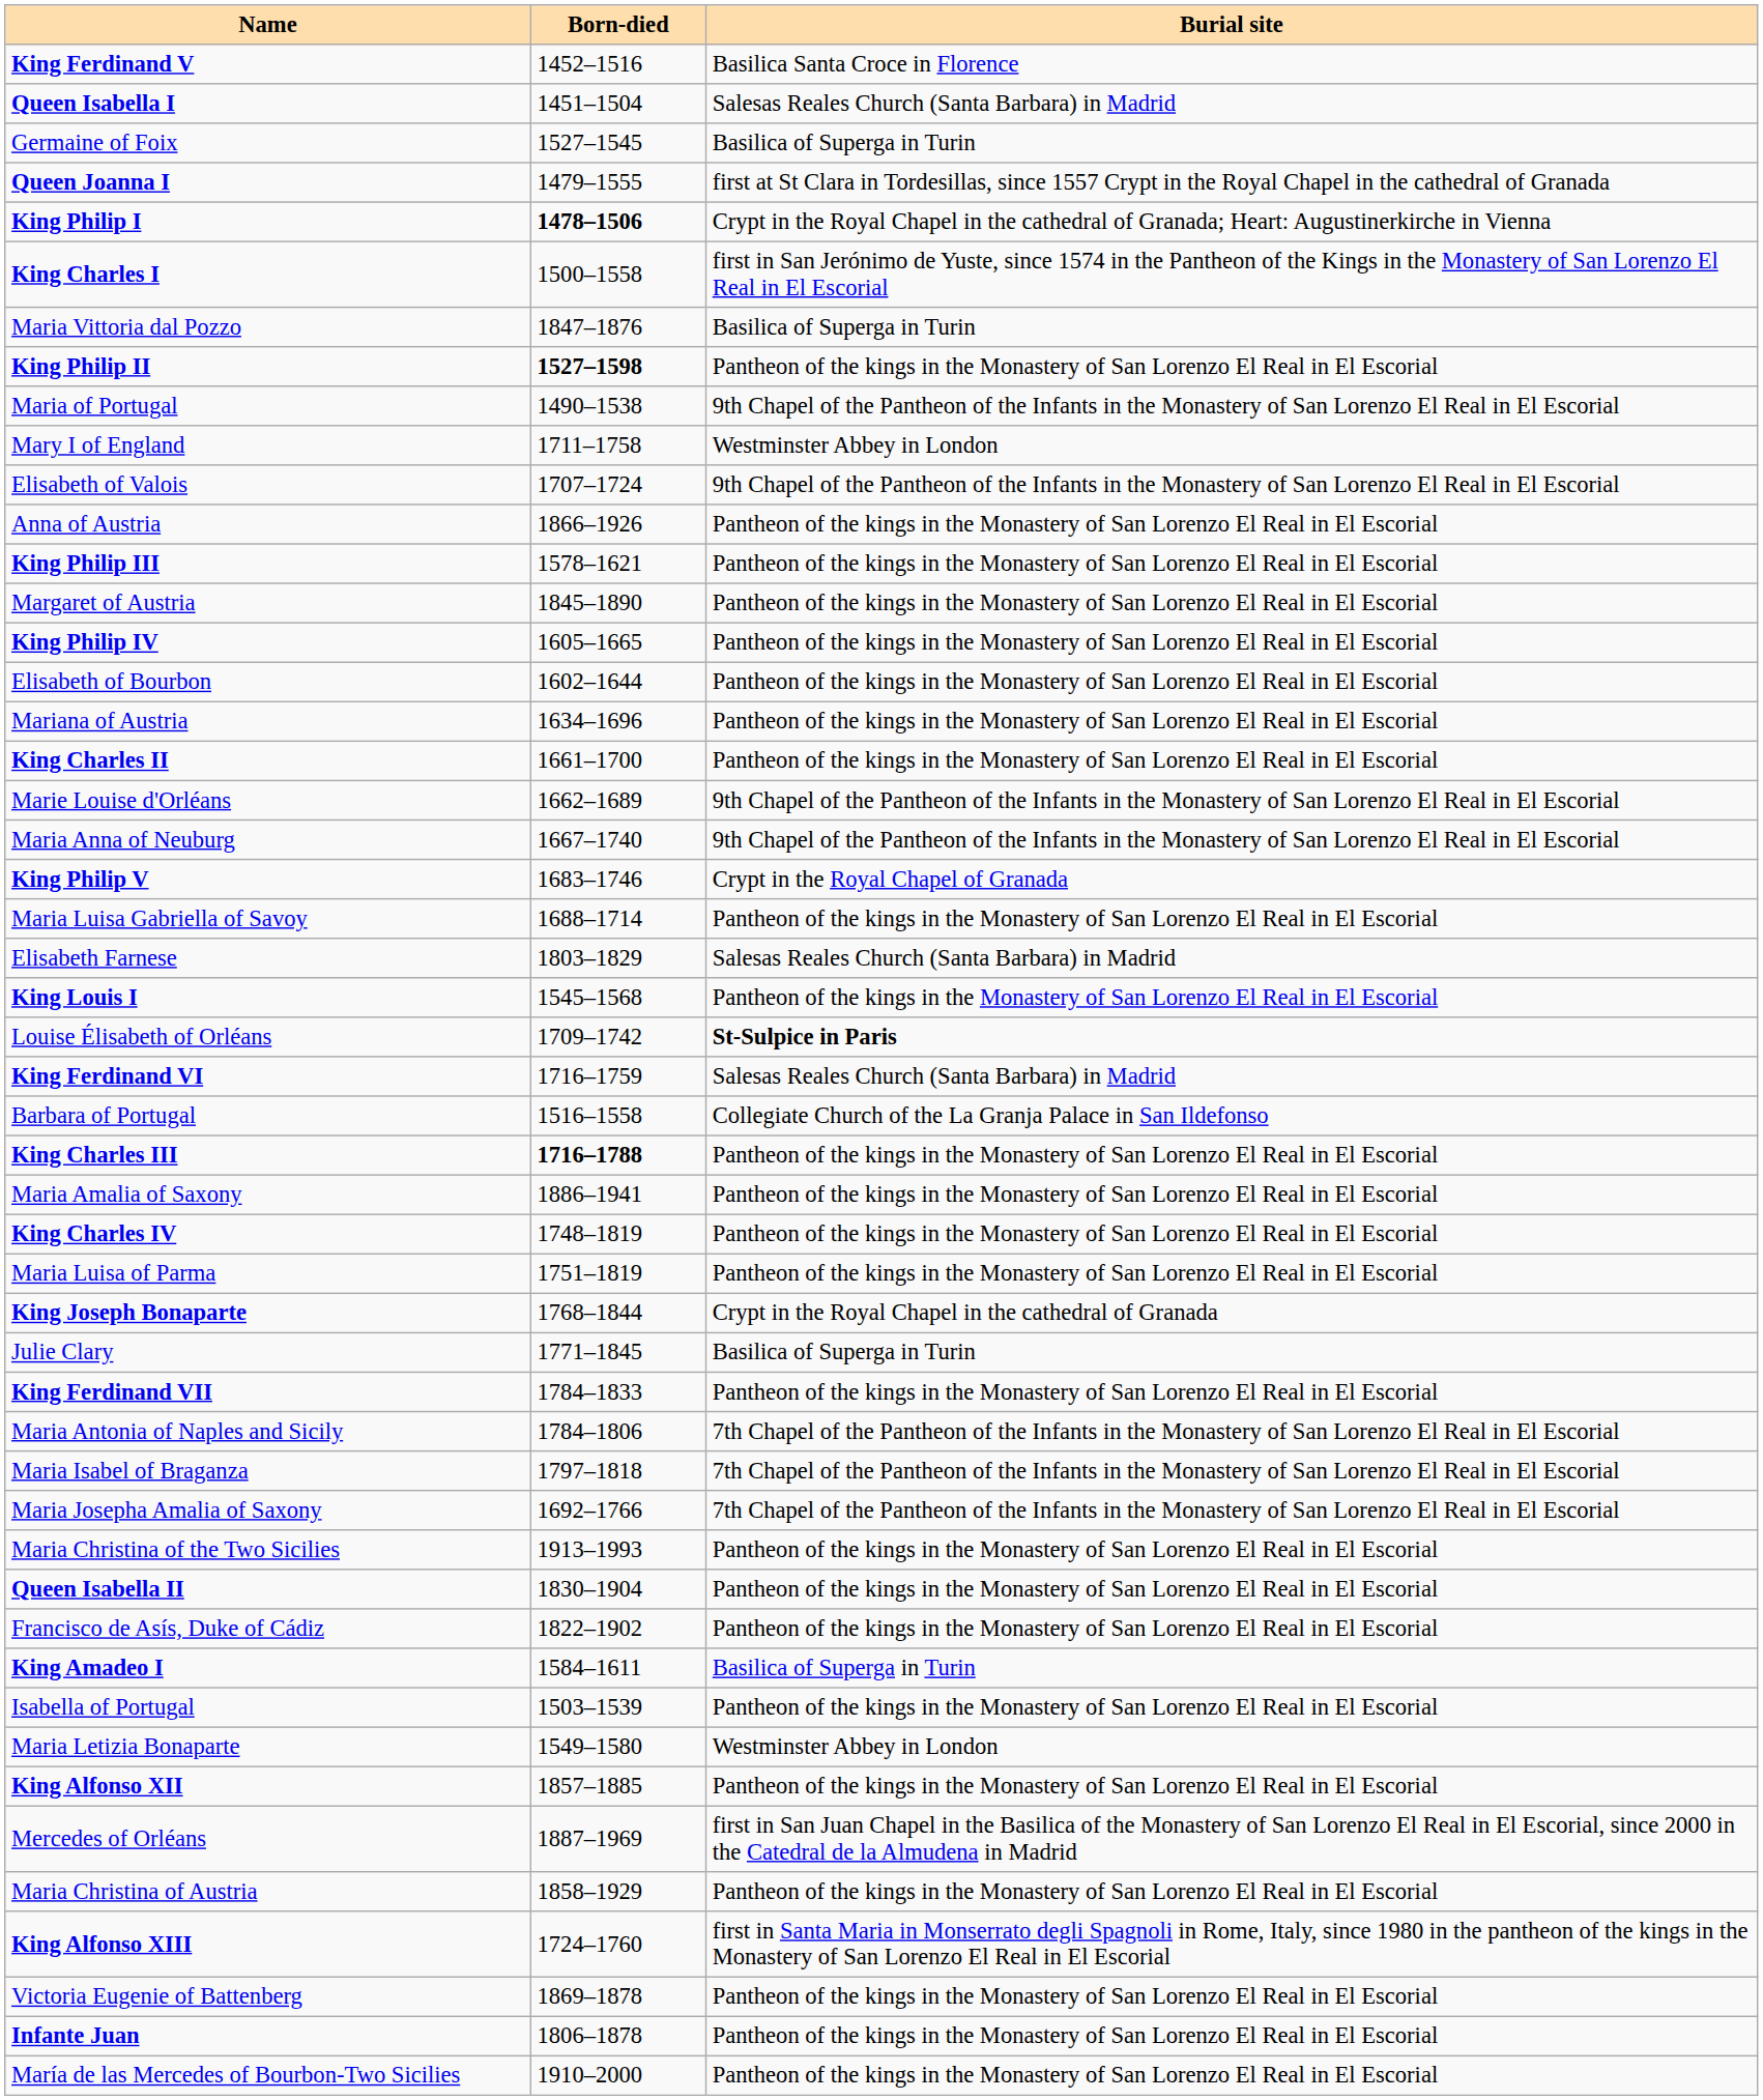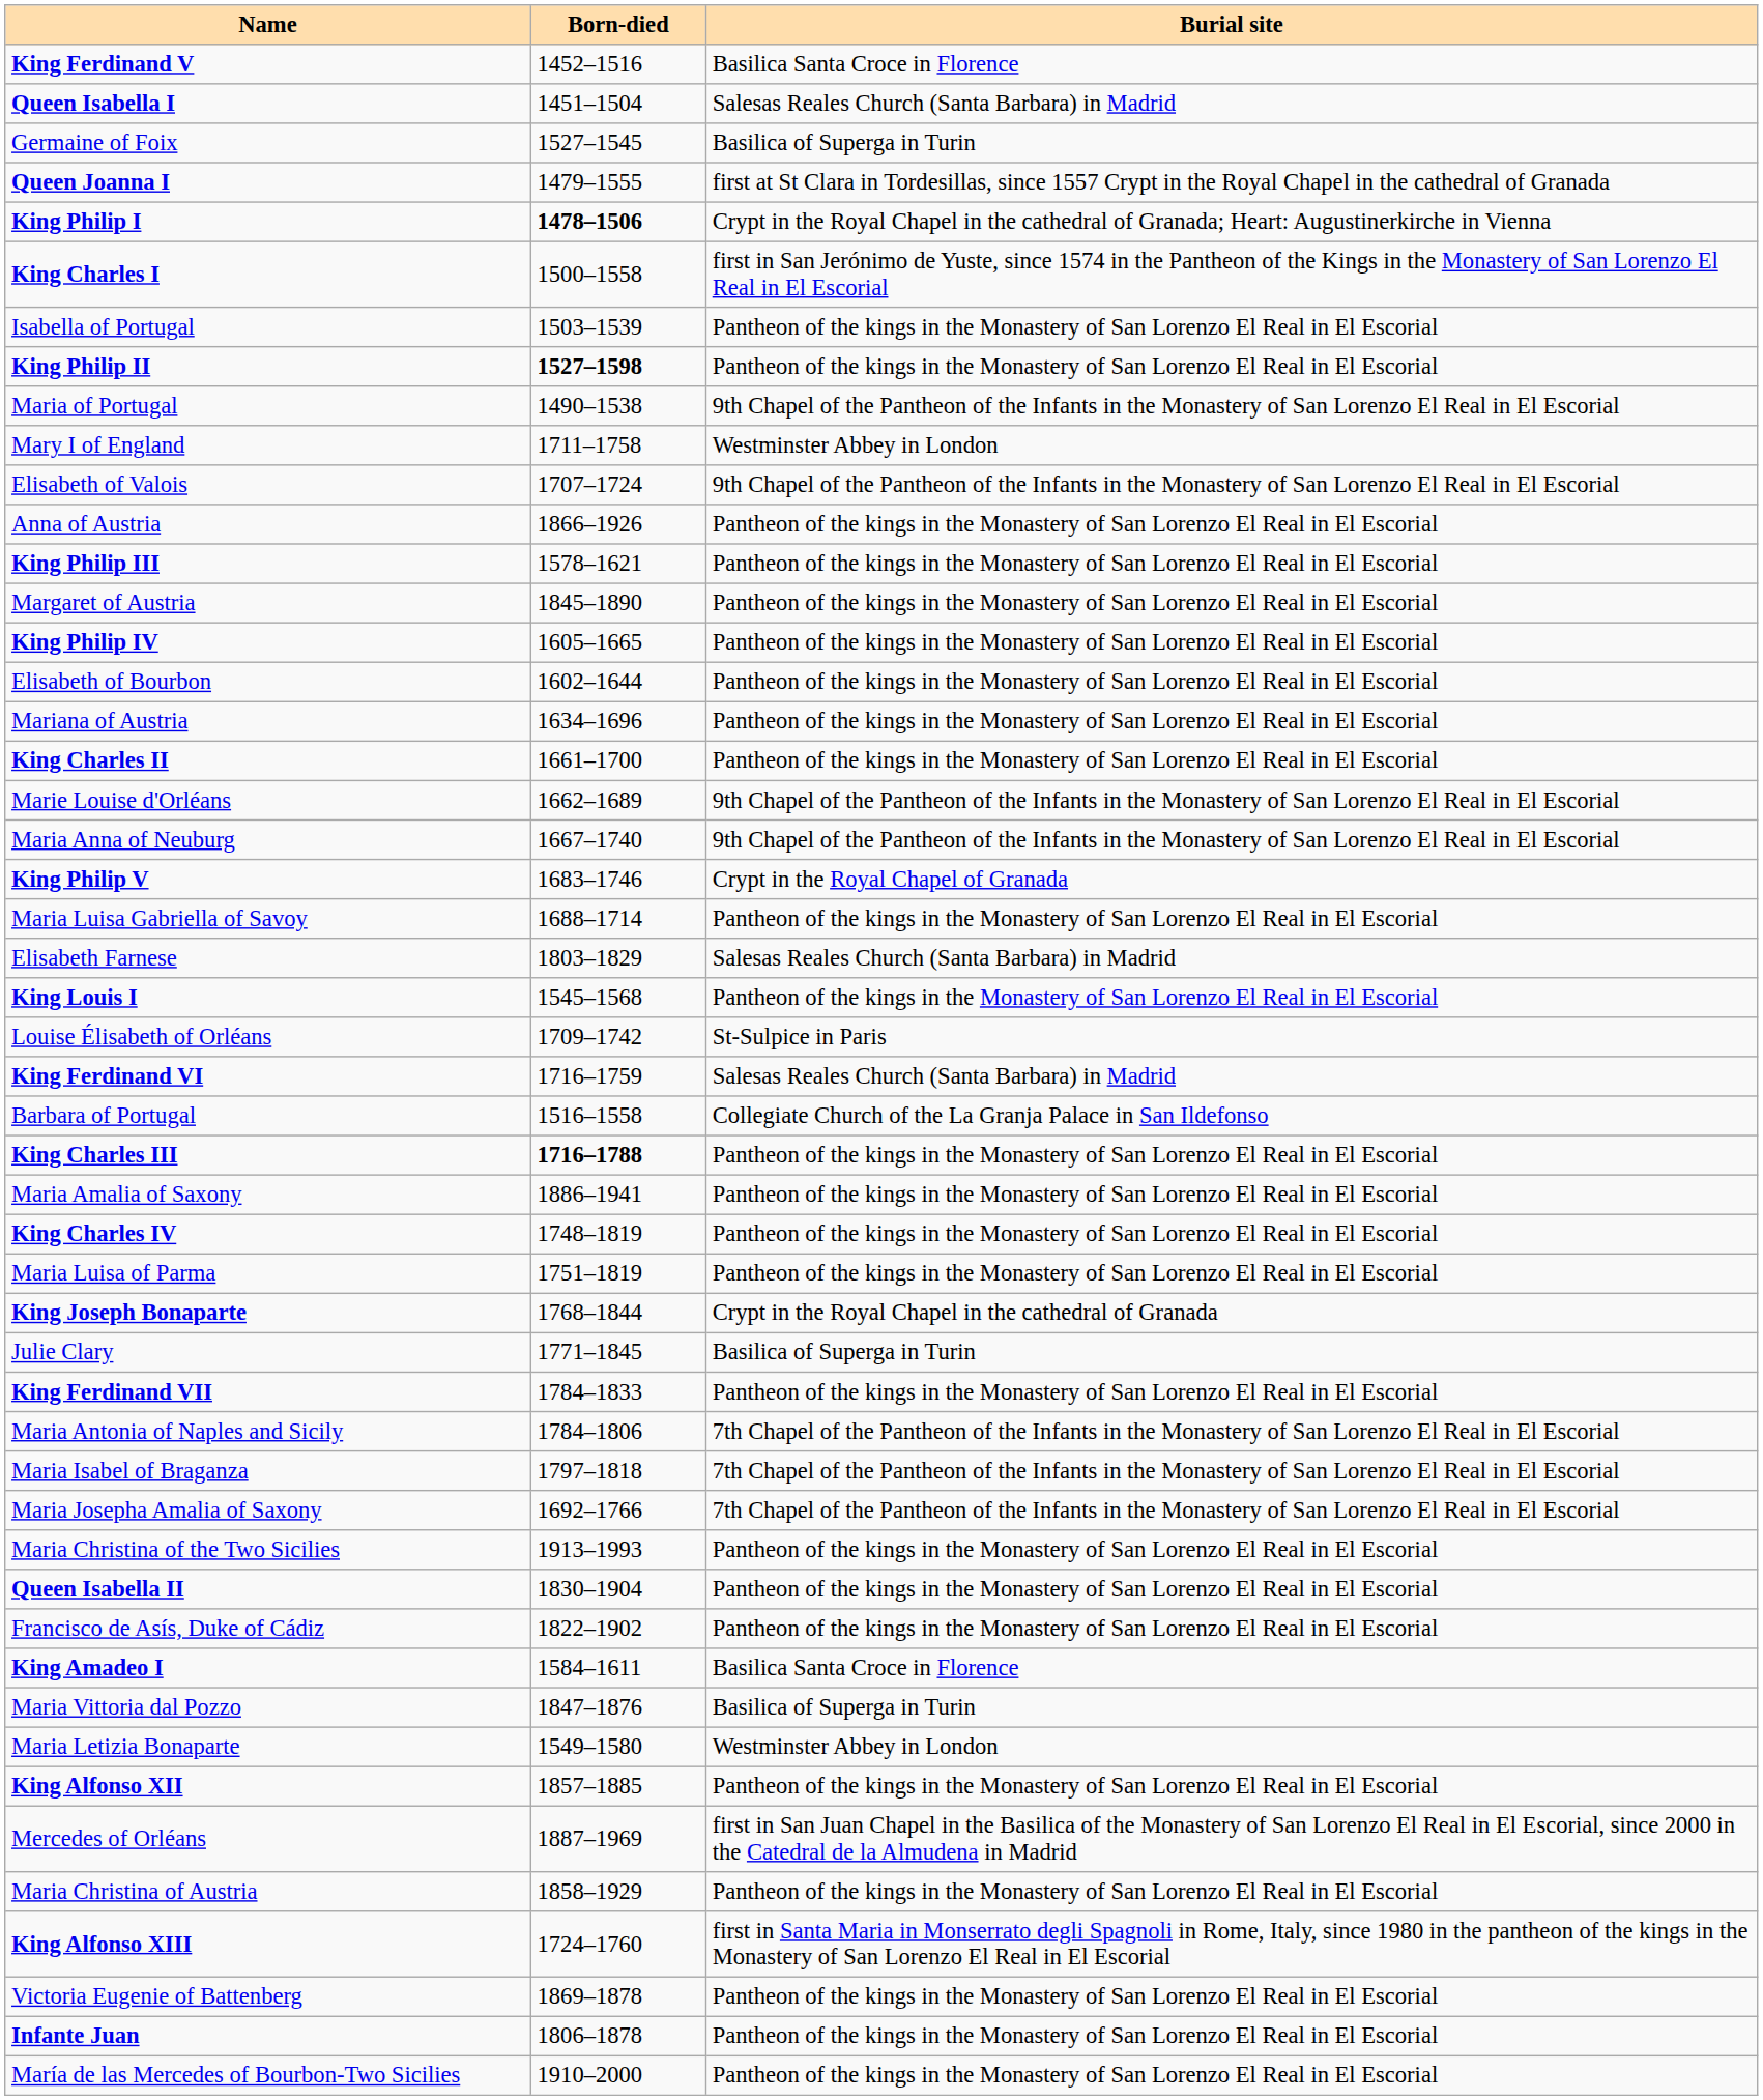 <table width = "95%" border = 1 border="1" cellpadding="4" cellspacing="0" style="margin: 0.5em 1em 0.5em 0; background: #f9f9f9; border: 1px #aaa solid; border-collapse: collapse;">
 <tr>
 <th width="30%" bgcolor="#ffdead">Name</th>
 <th width="10%" bgcolor="#ffdead">Born-died</th>
 <th width="90%" bgcolor="#ffdead">Burial site</th>
 </tr>
 <tr>
 <td><strong><a href='#'>King Ferdinand V</a></strong></td>
 <td>1452–1516</td>
 <td>Basilica Santa Croce in <a href='#'>Florence</a></td>
 </tr>
 <tr>
 <td><strong><a href='#'>Queen Isabella I</a></strong></td>
 <td>1451–1504</td>
 <td>Salesas Reales Church (Santa Barbara) in <a href='#'>Madrid</a></td>
 </tr>
 <tr>
 <td><a href='#'>Germaine of Foix</a></td>
 <td>1527–1545</td>
 <td>Basilica of Superga in Turin</td>
 </tr>
 <tr>
 <td><strong><a href='#'>Queen Joanna I</a></strong></td>
 <td>1479–1555</td>
 <td>first at St Clara in Tordesillas, since 1557 Crypt in the Royal Chapel in the cathedral of Granada</td>
 </tr>
 <tr>
 <td><strong><a href='#'>King Philip I</a></strong></td>
 <td><strong>1478–1506</strong></td>
 <td>Crypt in the Royal Chapel in the cathedral of Granada; Heart: Augustinerkirche in Vienna</td>
 </tr>
 <tr>
 <td><strong><a href='#'>King Charles I</a></strong></td>
 <td>1500–1558</td>
 <td>first in San Jerónimo de Yuste, since 1574 in the Pantheon of the Kings in the <a href='#'>Monastery of San Lorenzo El Real in El Escorial</a></td>
 </tr>
 <tr>
-<td><a href='#'>Maria Vittoria dal Pozzo</a></td>
-<td>1847–1876</td>
-<td>Basilica of Superga in Turin</td>
+<td><a href='#'>Isabella of Portugal</a></td>
+<td>1503–1539</td>
+<td>Pantheon of the kings in the Monastery of San Lorenzo El Real in El Escorial</td>
 </tr>
 <tr>
 <td><strong><a href='#'>King Philip II</a></strong></td>
 <td><strong>1527–1598</strong></td>
 <td>Pantheon of the kings in the Monastery of San Lorenzo El Real in El Escorial</td>
 </tr>
 <tr>
 <td><a href='#'>Maria of Portugal</a></td>
 <td>1490–1538</td>
 <td>9th Chapel of the Pantheon of the Infants in the Monastery of San Lorenzo El Real in El Escorial</td>
 </tr>
 <tr>
 <td><a href='#'>Mary I of England</a></td>
 <td>1711–1758</td>
 <td>Westminster Abbey in London</td>
 </tr>
 <tr>
 <td><a href='#'>Elisabeth of Valois</a></td>
 <td>1707–1724</td>
 <td>9th Chapel of the Pantheon of the Infants in the Monastery of San Lorenzo El Real in El Escorial</td>
 </tr>
 <tr>
 <td><a href='#'>Anna of Austria</a></td>
 <td>1866–1926</td>
 <td>Pantheon of the kings in the Monastery of San Lorenzo El Real in El Escorial</td>
 </tr>
 <tr>
 <td><strong><a href='#'>King Philip III</a></strong></td>
 <td>1578–1621</td>
 <td>Pantheon of the kings in the Monastery of San Lorenzo El Real in El Escorial</td>
 </tr>
 <tr>
 <td><a href='#'>Margaret of Austria</a></td>
 <td>1845–1890</td>
 <td>Pantheon of the kings in the Monastery of San Lorenzo El Real in El Escorial</td>
 </tr>
 <tr>
 <td><strong><a href='#'>King Philip IV</a></strong></td>
 <td>1605–1665</td>
 <td>Pantheon of the kings in the Monastery of San Lorenzo El Real in El Escorial</td>
 </tr>
 <tr>
 <td><a href='#'>Elisabeth of Bourbon</a></td>
 <td>1602–1644</td>
 <td>Pantheon of the kings in the Monastery of San Lorenzo El Real in El Escorial</td>
 </tr>
 <tr>
 <td><a href='#'>Mariana of Austria</a></td>
 <td>1634–1696</td>
 <td>Pantheon of the kings in the Monastery of San Lorenzo El Real in El Escorial</td>
 </tr>
 <tr>
 <td><strong><a href='#'>King Charles II</a></strong></td>
 <td>1661–1700</td>
 <td>Pantheon of the kings in the Monastery of San Lorenzo El Real in El Escorial</td>
 </tr>
 <tr>
 <td><a href='#'>Marie Louise d'Orléans</a></td>
 <td>1662–1689</td>
 <td>9th Chapel of the Pantheon of the Infants in the Monastery of San Lorenzo El Real in El Escorial</td>
 </tr>
 <tr>
 <td><a href='#'>Maria Anna of Neuburg</a></td>
 <td>1667–1740</td>
 <td>9th Chapel of the Pantheon of the Infants in the Monastery of San Lorenzo El Real in El Escorial</td>
 </tr>
 <tr>
 <td><strong><a href='#'>King Philip V</a></strong></td>
 <td>1683–1746</td>
 <td>Crypt in the <a href='#'>Royal Chapel of Granada</a></td>
 </tr>
 <tr>
 <td><a href='#'>Maria Luisa Gabriella of Savoy</a></td>
 <td>1688–1714</td>
 <td>Pantheon of the kings in the Monastery of San Lorenzo El Real in El Escorial</td>
 </tr>
 <tr>
 <td><a href='#'>Elisabeth Farnese</a></td>
 <td>1803–1829</td>
 <td>Salesas Reales Church (Santa Barbara) in Madrid</td>
 </tr>
 <tr>
 <td><strong><a href='#'>King Louis I</a></strong></td>
 <td>1545–1568</td>
 <td>Pantheon of the kings in the <a href='#'>Monastery of San Lorenzo El Real in El Escorial</a></td>
 </tr>
 <tr>
 <td><a href='#'>Louise Élisabeth of Orléans</a></td>
 <td>1709–1742</td>
-<td><strong>St-Sulpice in Paris</strong></td>
+<td>St-Sulpice in Paris</td>
 </tr>
 <tr>
 <td><strong><a href='#'>King Ferdinand VI</a></strong></td>
 <td>1716–1759</td>
 <td>Salesas Reales Church (Santa Barbara) in <a href='#'>Madrid</a></td>
 </tr>
 <tr>
 <td><a href='#'>Barbara of Portugal</a></td>
 <td>1516–1558</td>
 <td>Collegiate Church of the La Granja Palace in <a href='#'>San Ildefonso</a></td>
 </tr>
 <tr>
 <td><strong><a href='#'>King Charles III</a></strong></td>
 <td><strong>1716–1788</strong></td>
 <td>Pantheon of the kings in the Monastery of San Lorenzo El Real in El Escorial</td>
 </tr>
 <tr>
 <td><a href='#'>Maria Amalia of Saxony</a></td>
 <td>1886–1941</td>
 <td>Pantheon of the kings in the Monastery of San Lorenzo El Real in El Escorial</td>
 </tr>
 <tr>
 <td><strong><a href='#'>King Charles IV</a></strong></td>
 <td>1748–1819</td>
 <td>Pantheon of the kings in the Monastery of San Lorenzo El Real in El Escorial</td>
 </tr>
 <tr>
 <td><a href='#'>Maria Luisa of Parma</a></td>
 <td>1751–1819</td>
 <td>Pantheon of the kings in the Monastery of San Lorenzo El Real in El Escorial</td>
 </tr>
 <tr>
 <td><strong><a href='#'>King Joseph Bonaparte</a></strong></td>
 <td>1768–1844</td>
 <td>Crypt in the Royal Chapel in the cathedral of Granada</td>
 </tr>
 <tr>
 <td><a href='#'>Julie Clary</a></td>
 <td>1771–1845</td>
 <td>Basilica of Superga in Turin</td>
 </tr>
 <tr>
 <td><strong><a href='#'>King Ferdinand VII</a></strong></td>
 <td>1784–1833</td>
 <td>Pantheon of the kings in the Monastery of San Lorenzo El Real in El Escorial</td>
 </tr>
 <tr>
 <td><a href='#'>Maria Antonia of Naples and Sicily</a></td>
 <td>1784–1806</td>
 <td>7th Chapel of the Pantheon of the Infants in the Monastery of San Lorenzo El Real in El Escorial</td>
 </tr>
 <tr>
 <td><a href='#'>Maria Isabel of Braganza</a></td>
 <td>1797–1818</td>
 <td>7th Chapel of the Pantheon of the Infants in the Monastery of San Lorenzo El Real in El Escorial</td>
 </tr>
 <tr>
 <td><a href='#'>Maria Josepha Amalia of Saxony</a></td>
 <td>1692–1766</td>
 <td>7th Chapel of the Pantheon of the Infants in the Monastery of San Lorenzo El Real in El Escorial</td>
 </tr>
 <tr>
 <td><a href='#'>Maria Christina of the Two Sicilies</a></td>
 <td>1913–1993</td>
 <td>Pantheon of the kings in the Monastery of San Lorenzo El Real in El Escorial</td>
 </tr>
 <tr>
 <td><strong><a href='#'>Queen Isabella II</a></strong></td>
 <td>1830–1904</td>
 <td>Pantheon of the kings in the Monastery of San Lorenzo El Real in El Escorial</td>
 </tr>
 <tr>
 <td><a href='#'>Francisco de Asís, Duke of Cádiz</a></td>
 <td>1822–1902</td>
 <td>Pantheon of the kings in the Monastery of San Lorenzo El Real in El Escorial</td>
 </tr>
 <tr>
 <td><strong><a href='#'>King Amadeo I</a></strong></td>
 <td>1584–1611</td>
-<td><a href='#'>Basilica of Superga</a> in <a href='#'>Turin</a></td>
+<td>Basilica Santa Croce in <a href='#'>Florence</a></td>
 </tr>
 <tr>
-<td><a href='#'>Isabella of Portugal</a></td>
-<td>1503–1539</td>
-<td>Pantheon of the kings in the Monastery of San Lorenzo El Real in El Escorial</td>
+<td><a href='#'>Maria Vittoria dal Pozzo</a></td>
+<td>1847–1876</td>
+<td>Basilica of Superga in Turin</td>
 </tr>
 <tr>
 <td><a href='#'>Maria Letizia Bonaparte</a></td>
 <td>1549–1580</td>
 <td>Westminster Abbey in London</td>
 </tr>
 <tr>
 <td><strong><a href='#'>King Alfonso XII</a></strong></td>
 <td>1857–1885</td>
 <td>Pantheon of the kings in the Monastery of San Lorenzo El Real in El Escorial</td>
 </tr>
 <tr>
 <td><a href='#'>Mercedes of Orléans</a></td>
 <td>1887–1969</td>
 <td>first in San Juan Chapel in the Basilica of the Monastery of San Lorenzo El Real in El Escorial, since 2000 in the <a href='#'>Catedral de la Almudena</a> in Madrid</td>
 </tr>
 <tr>
 <td><a href='#'>Maria Christina of Austria</a></td>
 <td>1858–1929</td>
 <td>Pantheon of the kings in the Monastery of San Lorenzo El Real in El Escorial</td>
 </tr>
 <tr>
 <td><strong><a href='#'>King Alfonso XIII</a></strong></td>
 <td>1724–1760</td>
 <td>first in <a href='#'>Santa Maria in Monserrato degli Spagnoli</a> in Rome, Italy, since 1980 in the pantheon of the kings in the Monastery of San Lorenzo El Real in El Escorial</td>
 </tr>
 <tr>
 <td><a href='#'>Victoria Eugenie of Battenberg</a></td>
 <td>1869–1878</td>
 <td>Pantheon of the kings in the Monastery of San Lorenzo El Real in El Escorial</td>
 </tr>
 <tr>
 <td><strong><a href='#'>Infante Juan</a></strong></td>
 <td>1806–1878</td>
 <td>Pantheon of the kings in the Monastery of San Lorenzo El Real in El Escorial</td>
 </tr>
 <tr>
 <td><a href='#'>María de las Mercedes of Bourbon-Two Sicilies</a></td>
 <td>1910–2000</td>
 <td>Pantheon of the kings in the Monastery of San Lorenzo El Real in El Escorial</td>
 </tr>
 </table>
